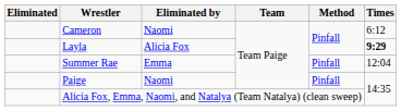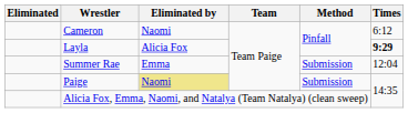 <table class="wikitable sortable">
 <tr>
 <th>Eliminated</th>
 <th>Wrestler</th>
 <th>Eliminated by</th>
 <th>Team</th>
 <th>Method</th>
 <th>Times</th>
 </tr>
 <tr>
 <td></td>
 <td><a href='#'>Cameron</a></td>
 <td><a href='#'>Naomi</a></td>
 <td rowspan=4>Team Paige</td>
 <td rowspan=2><a href='#'>Pinfall</a></td>
 <td>6:12</td>
 </tr>
 <tr>
 <td></td>
 <td><a href='#'>Layla</a></td>
 <td><a href='#'>Alicia Fox</a></td>
 <td><strong>9:29</strong></td>
 </tr>
 <tr>
 <td></td>
 <td><a href='#'>Summer Rae</a></td>
 <td><a href='#'>Emma</a></td>
-<td><a href='#'>Pinfall</a></td>
+<td><a href='#'>Submission</a></td>
 <td>12:04</td>
 </tr>
 <tr>
 <td></td>
 <td><a href='#'>Paige</a></td>
-<td><a href='#'>Naomi</a></td>
-<td><a href='#'>Pinfall</a></td>
+<td style="background: khaki;"><a href='#'>Naomi</a></td>
+<td><a href='#'>Submission</a></td>
 <td rowspan=2>14:35</td>
 </tr>
 <tr>
 <td></td>
 <td colspan="4"><a href='#'>Alicia Fox</a>, <a href='#'>Emma</a>, <a href='#'>Naomi</a>, and <a href='#'>Natalya</a> (Team Natalya) (clean sweep)</td>
 </tr>
 </table>
